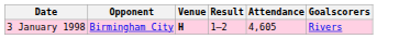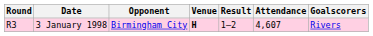 <table class="wikitable">
 <tr>
+<th>Round</th>
 <th>Date</th>
 <th>Opponent</th>
 <th>Venue</th>
 <th>Result</th>
 <th>Attendance</th>
 <th>Goalscorers</th>
 </tr>
 <tr style="background-color: #ffd0e3;">
+<td>R3</td>
 <td>3 January 1998</td>
 <td><a href='#'>Birmingham City</a></td>
 <td><strong>H</strong></td>
 <td>1–2</td>
-<td>4,605</td>
+<td>4,607</td>
 <td><a href='#'>Rivers</a></td>
 </tr>
 </table>
